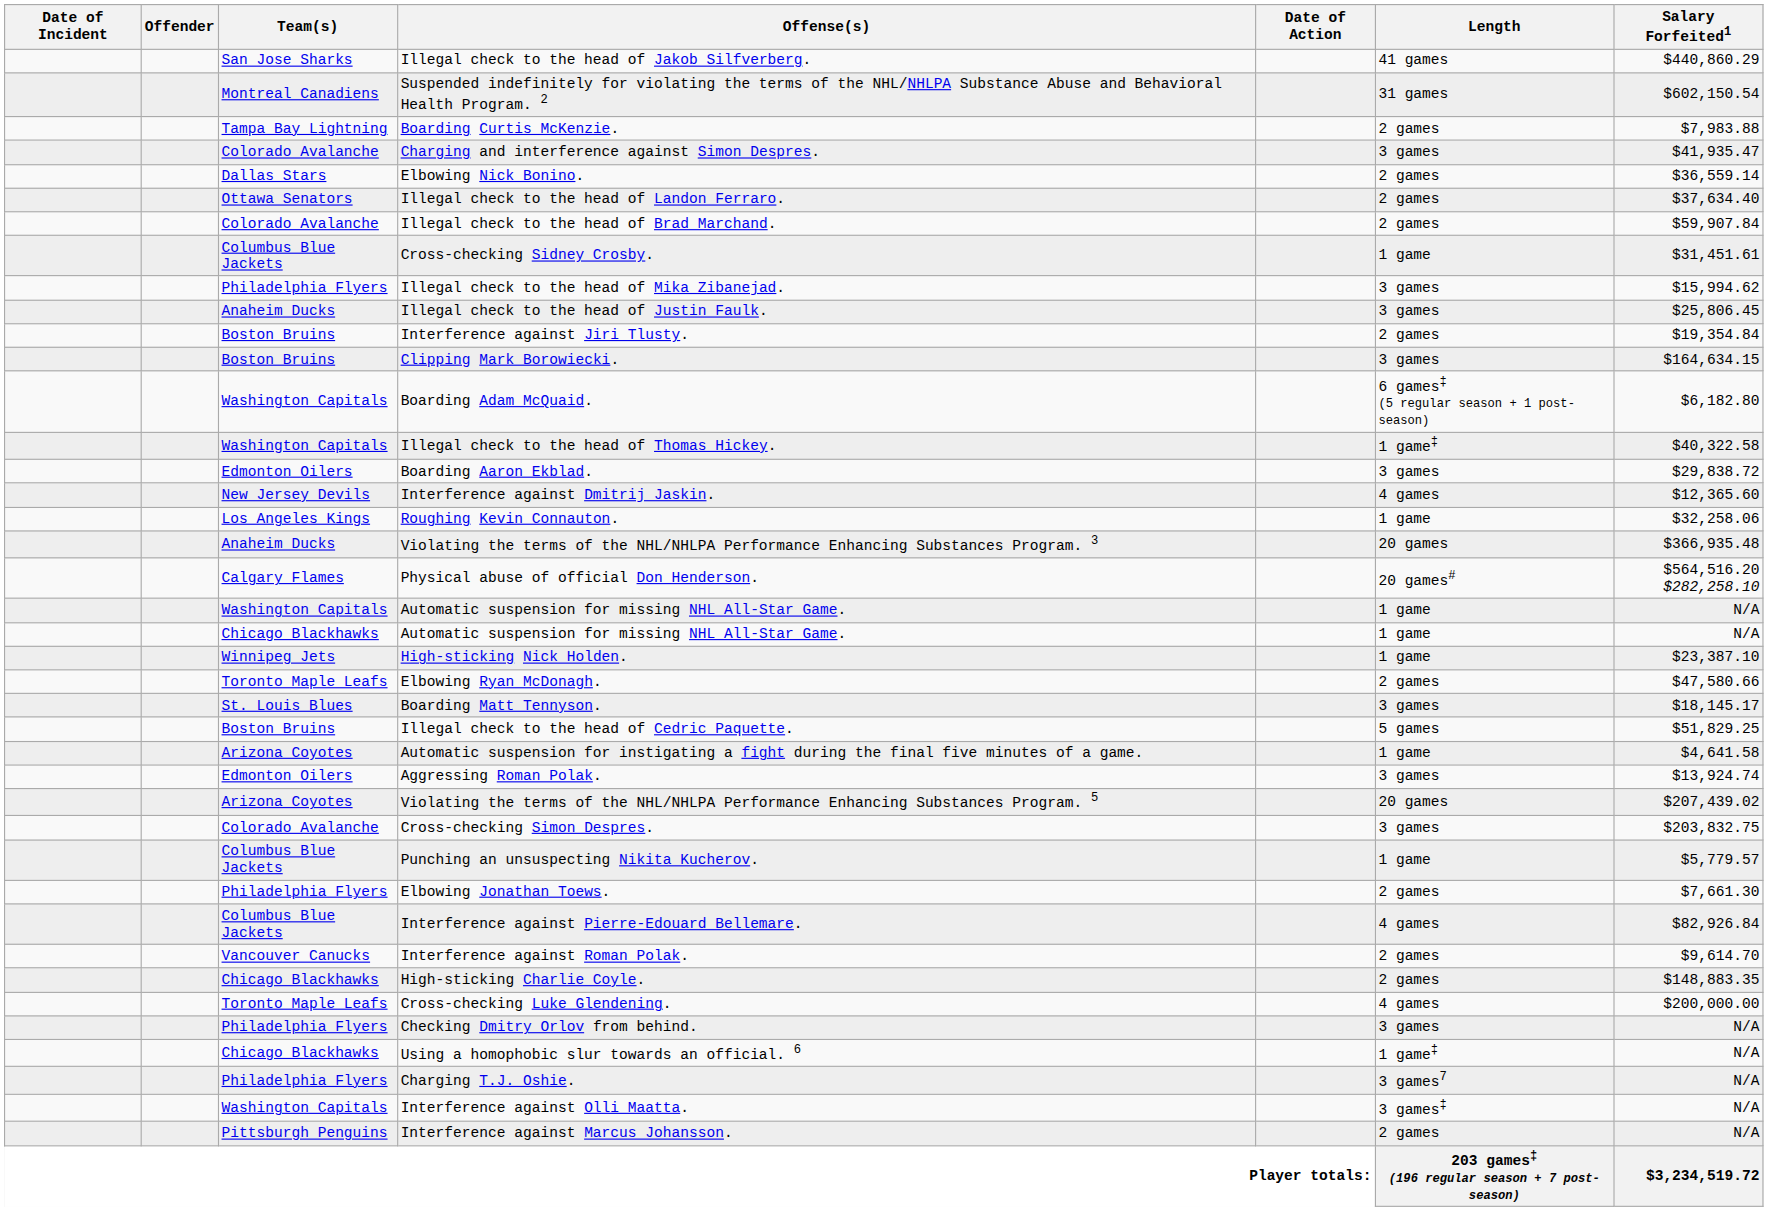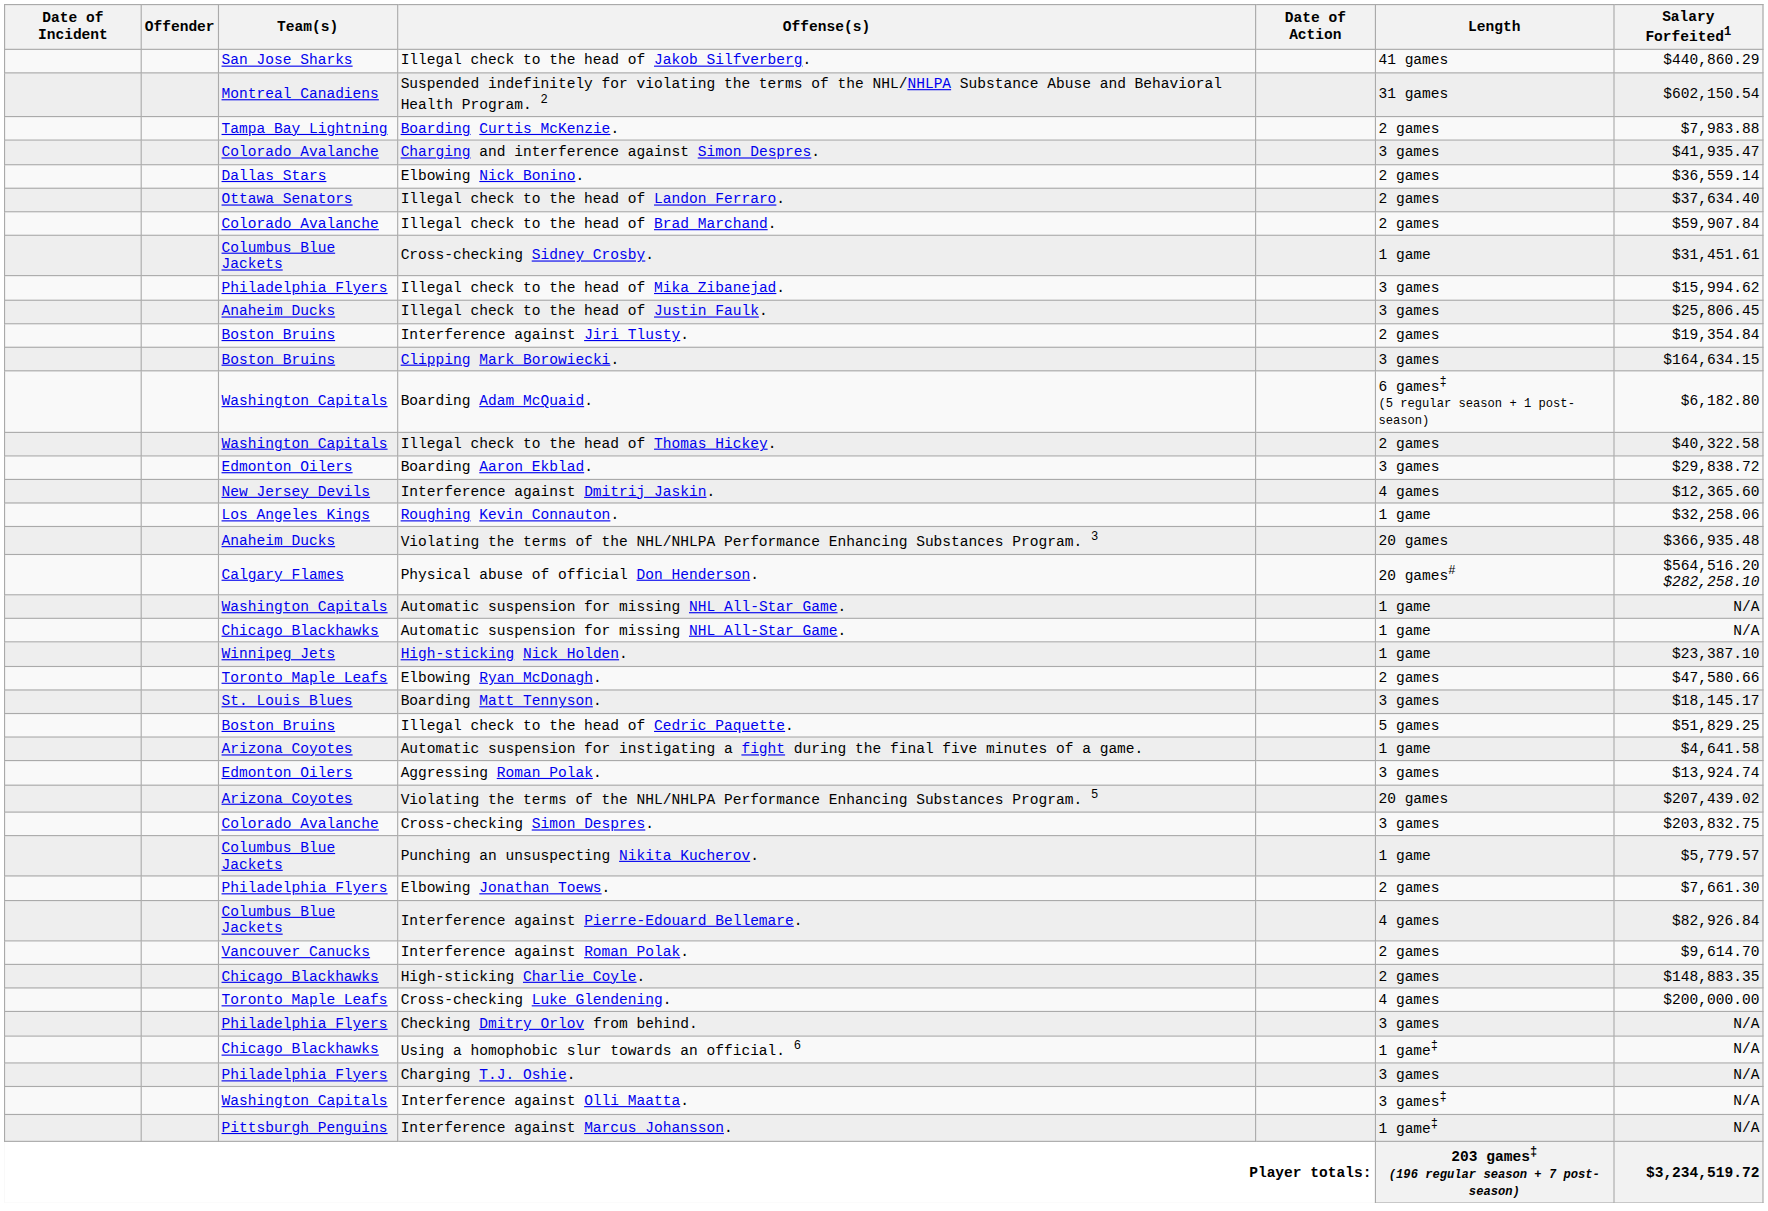 <table class="wikitable sortable" style="border:0;">
 <tr bgcolor="#e0e0e0">
 <th>Date of Incident</th>
 <th>Offender</th>
 <th>Team(s)</th>
 <th>Offense(s)</th>
 <th>Date of Action</th>
 <th>Length</th>
 <th>Salary Forfeited<sup>1</sup></th>
 </tr>
 <tr>
 <td></td>
 <td></td>
 <td><a href='#'>San Jose Sharks</a></td>
 <td>Illegal check to the head of <a href='#'>Jakob Silfverberg</a>.</td>
 <td></td>
 <td data-sort-value="41">41 games</td>
 <td style="text-align: right;" data-sort-value="44086029">$440,860.29</td>
 </tr>
 <tr bgcolor="eeeeee">
 <td></td>
 <td></td>
 <td><a href='#'>Montreal Canadiens</a></td>
 <td>Suspended indefinitely for violating the terms of the NHL/<a href='#'>NHLPA</a> Substance Abuse and Behavioral Health Program. <sup>2</sup></td>
 <td></td>
 <td data-sort-value="31">31 games</td>
 <td style="text-align: right;" data-sort-value="60215054">$602,150.54</td>
 </tr>
 <tr>
 <td></td>
 <td></td>
 <td><a href='#'>Tampa Bay Lightning</a></td>
 <td><a href='#'>Boarding</a> <a href='#'>Curtis McKenzie</a>.</td>
 <td></td>
 <td data-sort-value="2">2 games</td>
 <td style="text-align: right;" data-sort-value="798388">$7,983.88</td>
 </tr>
 <tr bgcolor="eeeeee">
 <td></td>
 <td></td>
 <td><a href='#'>Colorado Avalanche</a></td>
 <td><a href='#'>Charging</a> and interference against <a href='#'>Simon Despres</a>.</td>
 <td></td>
 <td data-sort-value="3">3 games</td>
 <td style="text-align: right;" data-sort-value="4193547">$41,935.47</td>
 </tr>
 <tr>
 <td></td>
 <td></td>
 <td><a href='#'>Dallas Stars</a></td>
 <td>Elbowing <a href='#'>Nick Bonino</a>.</td>
 <td></td>
 <td data-sort-value="2">2 games</td>
 <td style="text-align: right;" data-sort-value="3655914">$36,559.14</td>
 </tr>
 <tr bgcolor="eeeeee">
 <td></td>
 <td></td>
 <td><a href='#'>Ottawa Senators</a></td>
 <td>Illegal check to the head of <a href='#'>Landon Ferraro</a>.</td>
 <td></td>
 <td data-sort-value="2">2 games</td>
 <td style="text-align: right;" data-sort-value="3763440">$37,634.40</td>
 </tr>
 <tr>
 <td></td>
 <td></td>
 <td><a href='#'>Colorado Avalanche</a></td>
 <td>Illegal check to the head of <a href='#'>Brad Marchand</a>.</td>
 <td></td>
 <td data-sort-value="2">2 games</td>
 <td style="text-align: right;" data-sort-value="5990784">$59,907.84</td>
 </tr>
 <tr bgcolor="eeeeee">
 <td></td>
 <td></td>
 <td><a href='#'>Columbus Blue Jackets</a></td>
 <td>Cross-checking <a href='#'>Sidney Crosby</a>.</td>
 <td></td>
 <td data-sort-value="1">1 game</td>
 <td style="text-align: right;" data-sort-value="3145161">$31,451.61</td>
 </tr>
 <tr>
 <td></td>
 <td></td>
 <td><a href='#'>Philadelphia Flyers</a></td>
 <td>Illegal check to the head of <a href='#'>Mika Zibanejad</a>.</td>
 <td></td>
 <td data-sort-value="3">3 games</td>
 <td style="text-align: right;" data-sort-value="1599462">$15,994.62</td>
 </tr>
 <tr bgcolor="eeeeee">
 <td></td>
 <td></td>
 <td><a href='#'>Anaheim Ducks</a></td>
 <td>Illegal check to the head of <a href='#'>Justin Faulk</a>.</td>
 <td></td>
 <td data-sort-value="1">3 games</td>
 <td style="text-align: right;" data-sort-value="2580645">$25,806.45</td>
 </tr>
 <tr>
 <td></td>
 <td></td>
 <td><a href='#'>Boston Bruins</a></td>
 <td>Interference against <a href='#'>Jiri Tlusty</a>.</td>
 <td></td>
 <td data-sort-value="2">2 games</td>
 <td style="text-align: right;" data-sort-value="1935484">$19,354.84</td>
 </tr>
 <tr bgcolor="eeeeee">
 <td></td>
 <td></td>
 <td><a href='#'>Boston Bruins</a></td>
 <td><a href='#'>Clipping</a> <a href='#'>Mark Borowiecki</a>.</td>
 <td></td>
 <td data-sort-value="3">3 games</td>
 <td style="text-align: right;" data-sort-value="16463415">$164,634.15</td>
 </tr>
 <tr>
 <td></td>
 <td></td>
 <td><a href='#'>Washington Capitals</a></td>
 <td>Boarding <a href='#'>Adam McQuaid</a>.</td>
 <td></td>
 <td data-sort-value="6">6 games<sup>‡</sup> <br> <small>(5 regular season + 1 post-season)</small></td>
 <td style="text-align: right;" data-sort-value="618280">$6,182.80</td>
 </tr>
 <tr bgcolor="eeeeee">
 <td></td>
 <td></td>
 <td><a href='#'>Washington Capitals</a></td>
 <td>Illegal check to the head of <a href='#'>Thomas Hickey</a>.</td>
 <td></td>
-<td data-sort-value="1">1 game<sup>‡</sup></td>
+<td data-sort-value="2">2 games</td>
 <td style="text-align: right;" data-sort-value="4032258">$40,322.58</td>
 </tr>
 <tr>
 <td></td>
 <td></td>
 <td><a href='#'>Edmonton Oilers</a></td>
 <td>Boarding <a href='#'>Aaron Ekblad</a>.</td>
 <td></td>
 <td data-sort-value="3">3 games</td>
 <td style="text-align: right;" data-sort-value="2983872">$29,838.72</td>
 </tr>
 <tr bgcolor="eeeeee">
 <td></td>
 <td></td>
 <td><a href='#'>New Jersey Devils</a></td>
 <td>Interference against <a href='#'>Dmitrij Jaskin</a>.</td>
 <td></td>
 <td data-sort-value="4">4 games</td>
 <td style="text-align: right;" data-sort-value="1236560">$12,365.60</td>
 </tr>
 <tr>
 <td></td>
 <td></td>
 <td><a href='#'>Los Angeles Kings</a></td>
 <td><a href='#'>Roughing</a> <a href='#'>Kevin Connauton</a>.</td>
 <td></td>
 <td data-sort-value="1">1 game</td>
 <td style="text-align: right;" data-sort-value="3225806">$32,258.06</td>
 </tr>
 <tr bgcolor="eeeeee">
 <td></td>
 <td></td>
 <td><a href='#'>Anaheim Ducks</a></td>
 <td>Violating the terms of the NHL/NHLPA Performance Enhancing Substances Program. <sup>3</sup></td>
 <td></td>
 <td data-sort-value="20">20 games</td>
 <td style="text-align: right;" data-sort-value="36693548">$366,935.48</td>
 </tr>
 <tr>
 <td></td>
 <td></td>
 <td><a href='#'>Calgary Flames</a></td>
 <td>Physical abuse of official <a href='#'>Don Henderson</a>.</td>
 <td> <br> <em></em> </td>
 <td data-sort-value="10">20 games<sup>#</sup> <br> </td>
 <td style="text-align: right;" data-sort-value="28225810">$564,516.20 <br> <em>$282,258.10</em></td>
 </tr>
 <tr bgcolor="eeeeee">
 <td></td>
 <td></td>
 <td><a href='#'>Washington Capitals</a></td>
 <td>Automatic suspension for missing <a href='#'>NHL All-Star Game</a>.</td>
 <td></td>
 <td data-sort-value="1">1 game</td>
 <td style="text-align: right;">N/A</td>
 </tr>
 <tr>
 <td></td>
 <td></td>
 <td><a href='#'>Chicago Blackhawks</a></td>
 <td>Automatic suspension for missing <a href='#'>NHL All-Star Game</a>.</td>
 <td></td>
 <td data-sort-value="1">1 game</td>
 <td style="text-align: right;">N/A</td>
 </tr>
 <tr bgcolor="eeeeee">
 <td></td>
 <td></td>
 <td><a href='#'>Winnipeg Jets</a></td>
 <td><a href='#'>High-sticking</a> <a href='#'>Nick Holden</a>.</td>
 <td></td>
 <td data-sort-value="1">1 game</td>
 <td style="text-align: right;" data-sort-value="2338710">$23,387.10</td>
 </tr>
 <tr>
 <td></td>
 <td></td>
 <td><a href='#'>Toronto Maple Leafs</a></td>
 <td>Elbowing <a href='#'>Ryan McDonagh</a>.</td>
 <td></td>
 <td data-sort-value="2">2 games</td>
 <td style="text-align: right;" data-sort-value="4758066">$47,580.66</td>
 </tr>
 <tr bgcolor="eeeeee">
 <td></td>
 <td></td>
 <td><a href='#'>St. Louis Blues</a></td>
 <td>Boarding <a href='#'>Matt Tennyson</a>.</td>
 <td></td>
 <td data-sort-value="3">3 games</td>
 <td style="text-align: right;" data-sort-value="1814517">$18,145.17</td>
 </tr>
 <tr>
 <td></td>
 <td></td>
 <td><a href='#'>Boston Bruins</a></td>
 <td>Illegal check to the head of <a href='#'>Cedric Paquette</a>.</td>
 <td></td>
 <td data-sort-value="5">5 games</td>
 <td style="text-align: right;" data-sort-value="5182925">$51,829.25</td>
 </tr>
 <tr bgcolor="eeeeee">
 <td></td>
 <td></td>
 <td><a href='#'>Arizona Coyotes</a></td>
 <td>Automatic suspension for instigating a <a href='#'>fight</a> during the final five minutes of a game.</td>
 <td></td>
 <td data-sort-value="1">1 game</td>
 <td style="text-align: right;" data-sort-value="464158">$4,641.58</td>
 </tr>
 <tr>
 <td></td>
 <td></td>
 <td><a href='#'>Edmonton Oilers</a></td>
 <td>Aggressing <a href='#'>Roman Polak</a>.</td>
 <td></td>
 <td data-sort-value="3">3 games</td>
 <td style="text-align: right;" data-sort-value="1392474">$13,924.74</td>
 </tr>
 <tr bgcolor="eeeeee">
 <td></td>
 <td></td>
 <td><a href='#'>Arizona Coyotes</a></td>
 <td>Violating the terms of the NHL/NHLPA Performance Enhancing Substances Program. <sup>5</sup></td>
 <td></td>
 <td data-sort-value="20">20 games</td>
 <td style="text-align: right;" data-sort-value="16187814">$207,439.02</td>
 </tr>
 <tr>
 <td></td>
 <td></td>
 <td><a href='#'>Colorado Avalanche</a></td>
 <td>Cross-checking <a href='#'>Simon Despres</a>.</td>
 <td></td>
 <td data-sort-value="3">3 games</td>
 <td style="text-align: right;" data-sort-value="20383275">$203,832.75</td>
 </tr>
 <tr bgcolor="eeeeee">
 <td></td>
 <td></td>
 <td><a href='#'>Columbus Blue Jackets</a></td>
 <td>Punching an unsuspecting <a href='#'>Nikita Kucherov</a>.</td>
 <td></td>
 <td data-sort-value="1">1 game</td>
 <td style="text-align: right;" data-sort-value="577957">$5,779.57</td>
 </tr>
 <tr>
 <td></td>
 <td></td>
 <td><a href='#'>Philadelphia Flyers</a></td>
 <td>Elbowing <a href='#'>Jonathan Toews</a>.</td>
 <td></td>
 <td data-sort-value="2">2 games</td>
 <td style="text-align: right;" data-sort-value="766130">$7,661.30</td>
 </tr>
 <tr bgcolor="eeeeee">
 <td></td>
 <td></td>
 <td><a href='#'>Columbus Blue Jackets</a></td>
 <td>Interference against <a href='#'>Pierre-Edouard Bellemare</a>.</td>
 <td></td>
 <td data-sort-value="4">4 games</td>
 <td style="text-align: right;" data-sort-value="8292684">$82,926.84</td>
 </tr>
 <tr>
 <td></td>
 <td></td>
 <td><a href='#'>Vancouver Canucks</a></td>
 <td>Interference against <a href='#'>Roman Polak</a>.</td>
 <td></td>
 <td data-sort-value="2">2 games</td>
 <td style="text-align: right;" data-sort-value="961470">$9,614.70</td>
 </tr>
 <tr bgcolor="eeeeee">
 <td></td>
 <td></td>
 <td><a href='#'>Chicago Blackhawks</a></td>
 <td>High-sticking <a href='#'>Charlie Coyle</a>.</td>
 <td></td>
 <td data-sort-value="2">2 games</td>
 <td style="text-align: right;" data-sort-value="14888335">$148,883.35</td>
 </tr>
 <tr>
 <td></td>
 <td></td>
 <td><a href='#'>Toronto Maple Leafs</a></td>
 <td>Cross-checking <a href='#'>Luke Glendening</a>.</td>
 <td></td>
 <td data-sort-value="4">4 games</td>
 <td style="text-align: right;" data-sort-value="20000000">$200,000.00</td>
 </tr>
 <tr bgcolor="eeeeee">
 <td></td>
 <td></td>
 <td><a href='#'>Philadelphia Flyers</a></td>
 <td>Checking <a href='#'>Dmitry Orlov</a> from behind.</td>
 <td></td>
 <td data-sort-value="3">3 games</td>
 <td style="text-align: right;">N/A</td>
 </tr>
 <tr>
 <td></td>
 <td></td>
 <td><a href='#'>Chicago Blackhawks</a></td>
 <td>Using a homophobic slur towards an official. <sup>6</sup></td>
 <td></td>
 <td data-sort-value="1">1 game<sup>‡</sup></td>
 <td style="text-align: right;">N/A</td>
 </tr>
 <tr bgcolor="eeeeee">
 <td></td>
 <td></td>
 <td><a href='#'>Philadelphia Flyers</a></td>
 <td>Charging <a href='#'>T.J. Oshie</a>.</td>
 <td></td>
-<td data-sort-value="3">3 games<sup>7</sup></td>
+<td data-sort-value="3">3 games</td>
 <td style="text-align: right;">N/A</td>
 </tr>
 <tr>
 <td></td>
 <td></td>
 <td><a href='#'>Washington Capitals</a></td>
 <td>Interference against <a href='#'>Olli Maatta</a>.</td>
 <td></td>
 <td data-sort-value="3">3 games<sup>‡</sup></td>
 <td style="text-align: right;">N/A</td>
 </tr>
 <tr bgcolor="eeeeee">
 <td></td>
 <td></td>
 <td><a href='#'>Pittsburgh Penguins</a></td>
 <td>Interference against <a href='#'>Marcus Johansson</a>.</td>
 <td></td>
-<td data-sort-value="2">2 games</td>
+<td data-sort-value="1">1 game<sup>‡</sup></td>
 <td style="text-align: right;">N/A</td>
 </tr>
 <tr>
 <th colspan=5; style="text-align:right; border:0; background:white">Player totals:</th>
 <th>203 games<sup>‡</sup> <br> <em><small>(196 regular season + 7 post-season)</small></em></th>
 <th style="text-align:right;">$3,234,519.72</th>
 </tr>
 </table>
